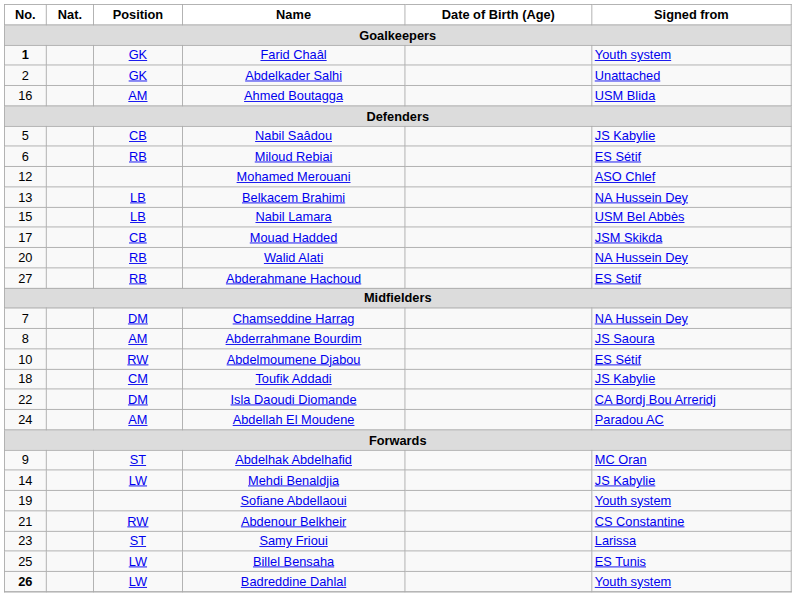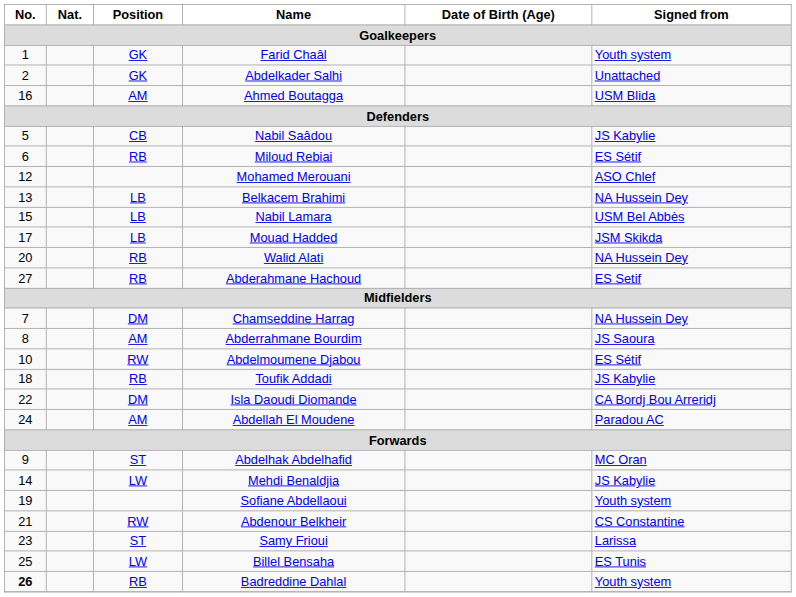 <table class="wikitable" style="text-align:center; font-size:90%; width:70%">
 <tr>
 <th style="background:white; color:black; text-align:center;">No.</th>
 <th style="background:white; color:black; text-align:center;">Nat.</th>
 <th style="background:white; color:black; text-align:center;">Position</th>
 <th style="background:white; color:black; text-align:center;">Name</th>
 <th style="background:white; color:black; text-align:center;">Date of Birth (Age)</th>
 <th style="background:white; color:black; text-align:center;">Signed from</th>
 </tr>
 <tr>
 <th colspan=10 style="background:#DCDCDC; text-align:center;">Goalkeepers</th>
 </tr>
 <tr>
-<td><strong>1</strong></td>
+<td>1</td>
 <td></td>
 <td><a href='#'>GK</a></td>
 <td><a href='#'>Farid Chaâl</a></td>
 <td></td>
 <td style="text-align:left"> <a href='#'>Youth system</a></td>
 </tr>
 <tr>
 <td>2</td>
 <td></td>
 <td><a href='#'>GK</a></td>
 <td><a href='#'>Abdelkader Salhi</a></td>
 <td></td>
 <td style="text-align:left"> <a href='#'>Unattached</a></td>
 </tr>
 <tr>
 <td>16</td>
 <td></td>
 <td><a href='#'>AM</a></td>
 <td><a href='#'>Ahmed Boutagga</a></td>
 <td></td>
 <td style="text-align:left"> <a href='#'>USM Blida</a></td>
 </tr>
 <tr>
 <th colspan=10 style="background:#DCDCDC; text-align:center;">Defenders</th>
 </tr>
 <tr>
 <td>5</td>
 <td></td>
 <td><a href='#'>CB</a></td>
 <td><a href='#'>Nabil Saâdou</a></td>
 <td></td>
 <td style="text-align:left"> <a href='#'>JS Kabylie</a></td>
 </tr>
 <tr>
 <td>6</td>
 <td></td>
 <td><a href='#'>RB</a></td>
 <td><a href='#'>Miloud Rebiai</a></td>
 <td></td>
 <td style="text-align:left"> <a href='#'>ES Sétif</a></td>
 </tr>
 <tr>
 <td>12</td>
 <td></td>
 <td></td>
 <td><a href='#'>Mohamed Merouani</a></td>
 <td></td>
 <td style="text-align:left"> <a href='#'>ASO Chlef</a></td>
 </tr>
 <tr>
 <td>13</td>
 <td></td>
 <td><a href='#'>LB</a></td>
 <td><a href='#'>Belkacem Brahimi</a></td>
 <td></td>
 <td style="text-align:left"> <a href='#'>NA Hussein Dey</a></td>
 </tr>
 <tr>
 <td>15</td>
 <td></td>
 <td><a href='#'>LB</a></td>
 <td><a href='#'>Nabil Lamara</a></td>
 <td></td>
 <td style="text-align:left"> <a href='#'>USM Bel Abbès</a></td>
 </tr>
 <tr>
 <td>17</td>
 <td></td>
-<td><a href='#'>CB</a></td>
+<td><a href='#'>LB</a></td>
 <td><a href='#'>Mouad Hadded</a></td>
 <td></td>
 <td style="text-align:left"> <a href='#'>JSM Skikda</a></td>
 </tr>
 <tr>
 <td>20</td>
 <td></td>
 <td><a href='#'>RB</a></td>
 <td><a href='#'>Walid Alati</a></td>
 <td></td>
 <td style="text-align:left"> <a href='#'>NA Hussein Dey</a></td>
 </tr>
 <tr>
 <td>27</td>
 <td></td>
 <td><a href='#'>RB</a></td>
 <td><a href='#'>Abderahmane Hachoud</a></td>
 <td></td>
 <td style="text-align:left"> <a href='#'>ES Setif</a></td>
 </tr>
 <tr>
 <th colspan=10 style="background:#DCDCDC; text-align:center;">Midfielders</th>
 </tr>
 <tr>
 <td>7</td>
 <td></td>
 <td><a href='#'>DM</a></td>
 <td><a href='#'>Chamseddine Harrag</a></td>
 <td></td>
 <td style="text-align:left"> <a href='#'>NA Hussein Dey</a></td>
 </tr>
 <tr>
 <td>8</td>
 <td></td>
 <td><a href='#'>AM</a></td>
 <td><a href='#'>Abderrahmane Bourdim</a></td>
 <td></td>
 <td style="text-align:left"> <a href='#'>JS Saoura</a></td>
 </tr>
 <tr>
 <td>10</td>
 <td></td>
 <td><a href='#'>RW</a></td>
 <td><a href='#'>Abdelmoumene Djabou</a></td>
 <td></td>
 <td style="text-align:left"> <a href='#'>ES Sétif</a></td>
 </tr>
 <tr>
 <td>18</td>
 <td></td>
-<td><a href='#'>CM</a></td>
+<td><a href='#'>RB</a></td>
 <td><a href='#'>Toufik Addadi</a></td>
 <td></td>
 <td style="text-align:left"> <a href='#'>JS Kabylie</a></td>
 </tr>
 <tr>
 <td>22</td>
 <td></td>
 <td><a href='#'>DM</a></td>
 <td><a href='#'>Isla Daoudi Diomande</a></td>
 <td></td>
 <td style="text-align:left"> <a href='#'>CA Bordj Bou Arreridj</a></td>
 </tr>
 <tr>
 <td>24</td>
 <td></td>
 <td><a href='#'>AM</a></td>
 <td><a href='#'>Abdellah El Moudene</a></td>
 <td></td>
 <td style="text-align:left"> <a href='#'>Paradou AC</a></td>
 </tr>
 <tr>
 <th colspan=10 style="background:#DCDCDC; text-align:center;">Forwards</th>
 </tr>
 <tr>
 <td>9</td>
 <td></td>
 <td><a href='#'>ST</a></td>
 <td><a href='#'>Abdelhak Abdelhafid</a></td>
 <td></td>
 <td style="text-align:left"> <a href='#'>MC Oran</a></td>
 </tr>
 <tr>
 <td>14</td>
 <td></td>
 <td><a href='#'>LW</a></td>
 <td><a href='#'>Mehdi Benaldjia</a></td>
 <td></td>
 <td style="text-align:left"> <a href='#'>JS Kabylie</a></td>
 </tr>
 <tr>
 <td>19</td>
 <td></td>
 <td></td>
 <td><a href='#'>Sofiane Abdellaoui</a></td>
 <td></td>
 <td style="text-align:left"> <a href='#'>Youth system</a></td>
 </tr>
 <tr>
 <td>21</td>
 <td></td>
 <td><a href='#'>RW</a></td>
 <td><a href='#'>Abdenour Belkheir</a></td>
 <td></td>
 <td style="text-align:left"> <a href='#'>CS Constantine</a></td>
 </tr>
 <tr>
 <td>23</td>
 <td></td>
 <td><a href='#'>ST</a></td>
 <td><a href='#'>Samy Frioui</a></td>
 <td></td>
 <td style="text-align:left"> <a href='#'>Larissa</a></td>
 </tr>
 <tr>
 <td>25</td>
 <td></td>
 <td><a href='#'>LW</a></td>
 <td><a href='#'>Billel Bensaha</a></td>
 <td></td>
 <td style="text-align:left"> <a href='#'>ES Tunis</a></td>
 </tr>
 <tr>
 <td><strong>26</strong></td>
 <td></td>
-<td><a href='#'>LW</a></td>
+<td><a href='#'>RB</a></td>
 <td><a href='#'>Badreddine Dahlal</a></td>
 <td></td>
 <td style="text-align:left"> <a href='#'>Youth system</a></td>
 </tr>
 <tr>
 </tr>
 </table>
